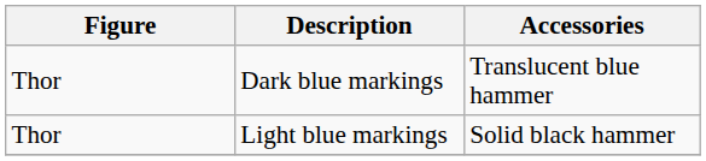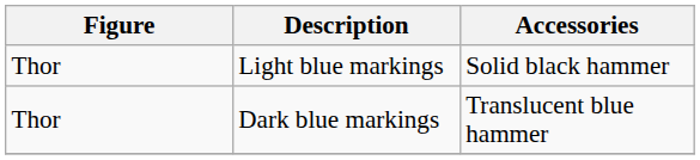 <table class="wikitable" width="70%">
 <tr>
 <th width=33%>Figure</th>
 <th width=33%>Description</th>
 <th width=34%>Accessories</th>
 </tr>
 <tr>
 <td>Thor</td>
+<td>Light blue markings</td>
+<td>Solid black hammer</td>
+</tr>
+<tr>
+<td>Thor</td>
 <td>Dark blue markings</td>
 <td>Translucent blue hammer</td>
 </tr>
 <tr>
-<td>Thor</td>
-<td>Light blue markings</td>
-<td>Solid black hammer</td>
-</tr>
-<tr>
 </tr>
 </table>
